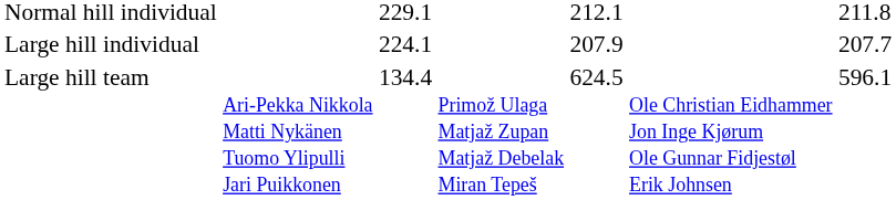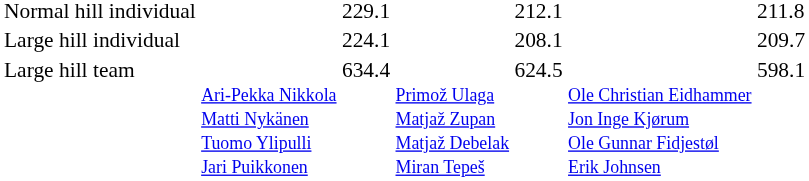 <table>
 <tr valign="top">
 <td>Normal hill individual <br></td>
 <td></td>
 <td>229.1</td>
 <td></td>
 <td>212.1</td>
 <td></td>
 <td>211.8</td>
 </tr>
 <tr valign="top">
 <td>Large hill individual <br></td>
 <td></td>
 <td>224.1</td>
 <td></td>
-<td>207.9</td>
+<td>208.1</td>
 <td></td>
-<td>207.7</td>
+<td>209.7</td>
 </tr>
 <tr valign="top">
 <td>Large hill team <br></td>
 <td> <small><br><a href='#'>Ari-Pekka Nikkola</a><br><a href='#'>Matti Nykänen</a><br><a href='#'>Tuomo Ylipulli</a><br><a href='#'>Jari Puikkonen</a></small></td>
-<td>134.4</td>
+<td>634.4</td>
 <td> <small><br><a href='#'>Primož Ulaga</a><br><a href='#'>Matjaž Zupan</a><br><a href='#'>Matjaž Debelak</a><br><a href='#'>Miran Tepeš</a></small></td>
 <td>624.5</td>
 <td> <small><br><a href='#'>Ole Christian Eidhammer</a><br><a href='#'>Jon Inge Kjørum</a><br><a href='#'>Ole Gunnar Fidjestøl</a><br><a href='#'>Erik Johnsen</a></small></td>
-<td>596.1</td>
+<td>598.1</td>
 </tr>
 </table>
